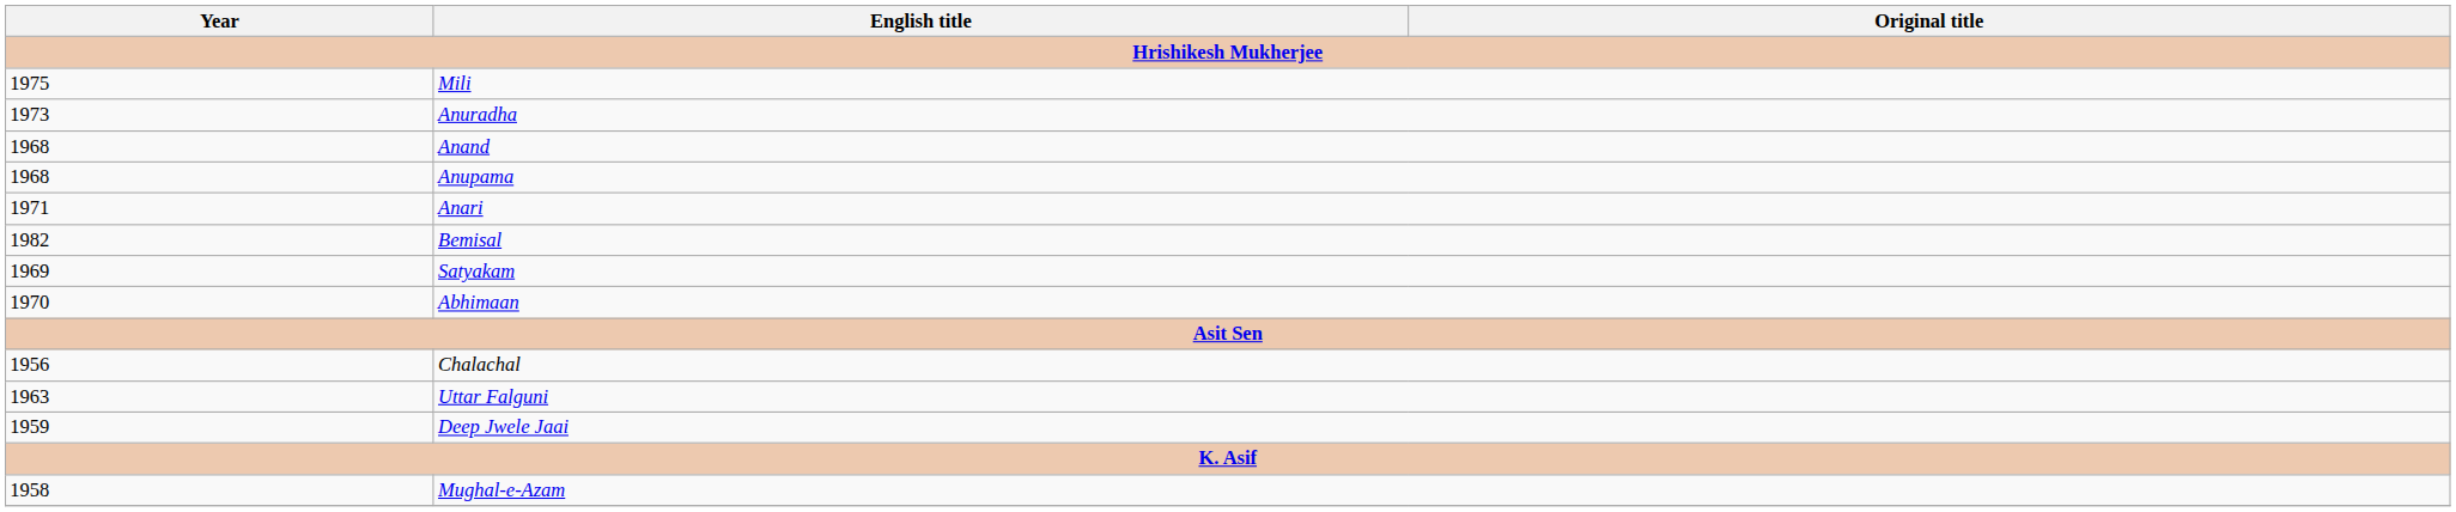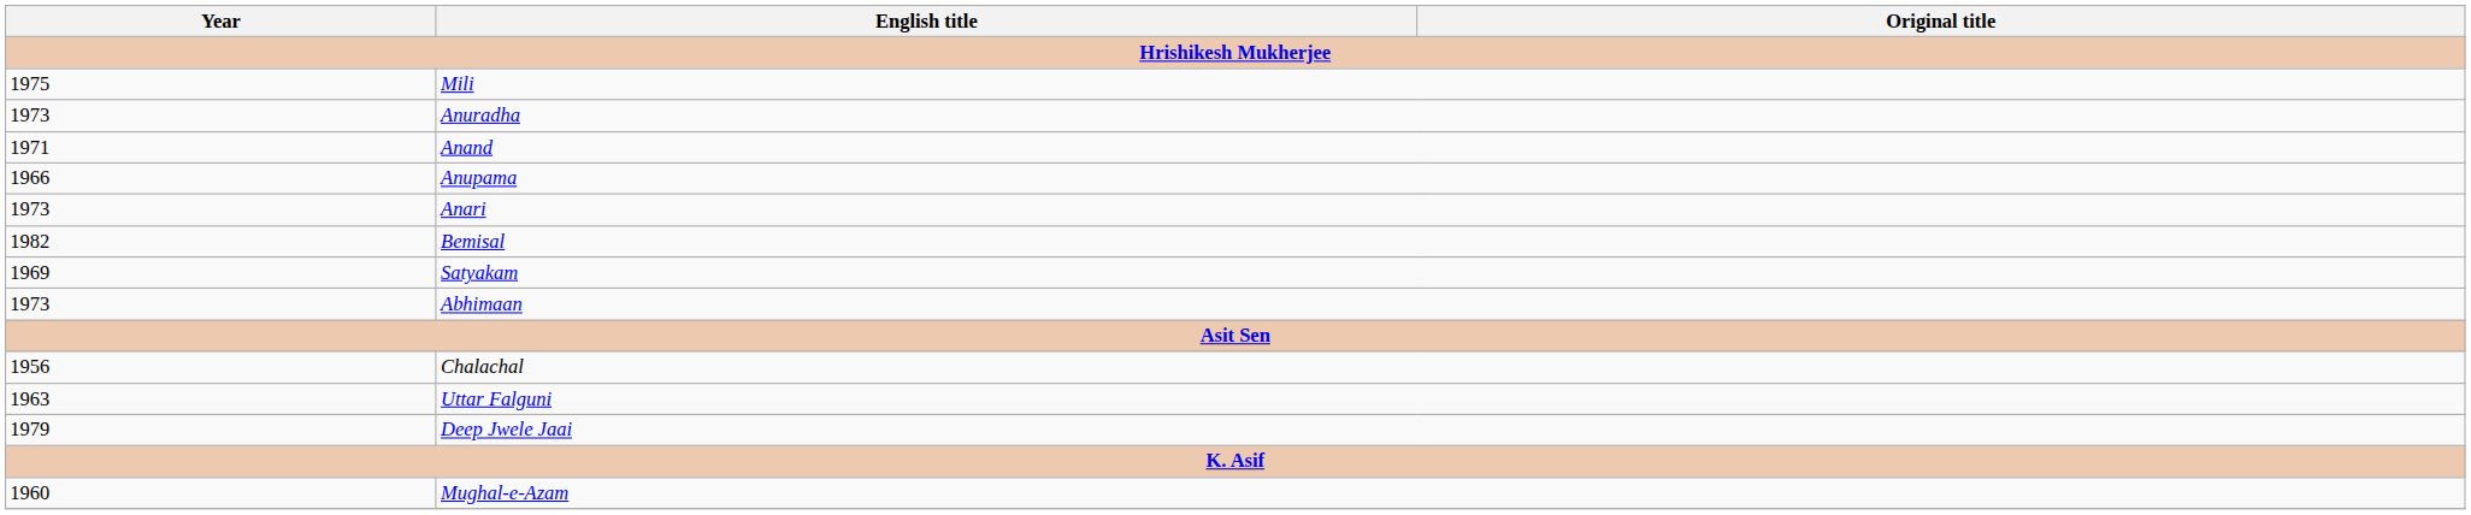 <table class="sortable wikitable" style="width:100%; margin-bottom:4px" cellpadding="5">
 <tr>
 <th scope="col">Year</th>
 <th scope="col">English title</th>
 <th scope="col">Original title</th>
 </tr>
 <tr>
 <th colspan="3" style="background:#EDC9AF"><a href='#'>Hrishikesh Mukherjee</a></th>
 </tr>
 <tr>
 <td>1975</td>
 <td colspan=2><em><a href='#'>Mili</a></em></td>
 </tr>
 <tr>
 <td>1973</td>
 <td colspan=2><em><a href='#'>Anuradha</a></em></td>
 </tr>
 <tr>
-<td>1968</td>
+<td>1971</td>
 <td colspan=2><em><a href='#'>Anand</a></em></td>
 </tr>
 <tr>
-<td>1968</td>
+<td>1966</td>
 <td colspan=2><em><a href='#'>Anupama</a></em></td>
 </tr>
 <tr>
-<td>1971</td>
+<td>1973</td>
 <td colspan=2><em><a href='#'>Anari</a></em></td>
 </tr>
 <tr>
 <td>1982</td>
 <td colspan=2><em><a href='#'>Bemisal</a></em></td>
 </tr>
 <tr>
 <td>1969</td>
 <td colspan=2><em><a href='#'>Satyakam</a></em></td>
 </tr>
 <tr>
-<td>1970</td>
+<td>1973</td>
 <td colspan=2><em><a href='#'>Abhimaan</a></em></td>
 </tr>
 <tr>
 <th colspan="3" style="background:#EDC9AF"><a href='#'>Asit Sen</a></th>
 </tr>
 <tr>
 <td>1956</td>
 <td colspan=2><em>Chalachal</em></td>
 </tr>
 <tr>
 <td>1963</td>
 <td colspan=2><em><a href='#'>Uttar Falguni</a></em></td>
 </tr>
 <tr>
-<td>1959</td>
+<td>1979</td>
 <td colspan=2><em><a href='#'>Deep Jwele Jaai</a></em></td>
 </tr>
 <tr>
 <th colspan="3" style="background:#EDC9AF"><a href='#'>K. Asif</a></th>
 </tr>
 <tr>
-<td>1958</td>
+<td>1960</td>
 <td colspan=2><em><a href='#'>Mughal-e-Azam</a></em></td>
 </tr>
 <tr>
 </tr>
 </table>
